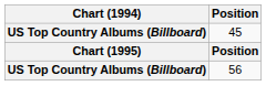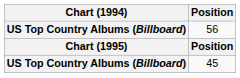 <table class="wikitable plainrowheaders" style="text-align:center">
 <tr>
 <th scope="col">Chart (1994)</th>
 <th scope="col">Position</th>
 </tr>
 <tr>
 <th scope="row">US Top Country Albums (<em>Billboard</em>)</th>
-<td>45</td>
+<td>56</td>
 </tr>
 <tr>
 <th scope="col">Chart (1995)</th>
 <th scope="col">Position</th>
 </tr>
 <tr>
 <th scope="row">US Top Country Albums (<em>Billboard</em>)</th>
-<td>56</td>
+<td>45</td>
 </tr>
 </table>
